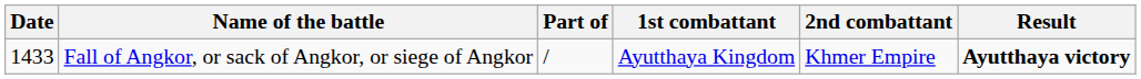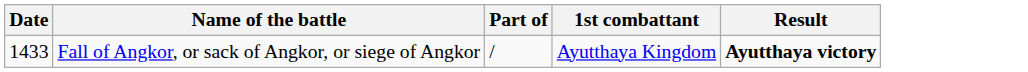 <table class="wikitable">
 <tr>
 <th>Date</th>
 <th>Name of the battle</th>
 <th>Part of</th>
 <th>1st combattant</th>
-<th>2nd combattant</th>
 <th>Result</th>
 </tr>
 <tr>
 <td>1433</td>
 <td><a href='#'>Fall of Angkor</a>, or sack of Angkor, or siege of Angkor</td>
 <td>/</td>
 <td><a href='#'>Ayutthaya Kingdom</a></td>
-<td><a href='#'>Khmer Empire</a></td>
 <td><strong>Ayutthaya victory</strong></td>
 </tr>
 </table>
